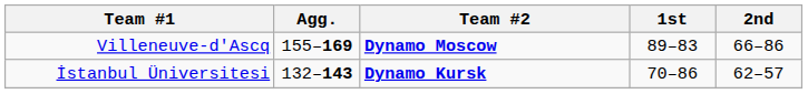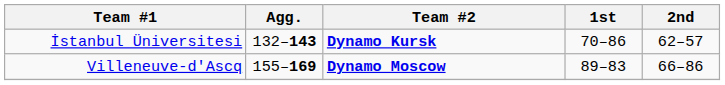 <table class=wikitable style="text-align:center">
 <tr>
 <th width=200>Team #1</th>
 <th width=60>Agg.</th>
 <th width=200>Team #2</th>
 <th width=60>1st</th>
 <th width=60>2nd</th>
 </tr>
 <tr>
+<td align=right><a href='#'>İstanbul Üniversitesi</a> </td>
+<td>132–<strong>143</strong></td>
+<td align=left> <strong><a href='#'>Dynamo Kursk</a></strong></td>
+<td align=center>70–86</td>
+<td align=center>62–57</td>
+</tr>
+<tr>
 <td align=right><a href='#'>Villeneuve-d'Ascq</a> </td>
 <td>155–<strong>169</strong></td>
 <td align=left> <strong><a href='#'>Dynamo Moscow</a></strong></td>
 <td align=center>89–83</td>
 <td align=center>66–86</td>
 </tr>
 <tr>
-<td align=right><a href='#'>İstanbul Üniversitesi</a> </td>
-<td>132–<strong>143</strong></td>
-<td align=left> <strong><a href='#'>Dynamo Kursk</a></strong></td>
-<td align=center>70–86</td>
-<td align=center>62–57</td>
-</tr>
-<tr>
 </tr>
 </table>
